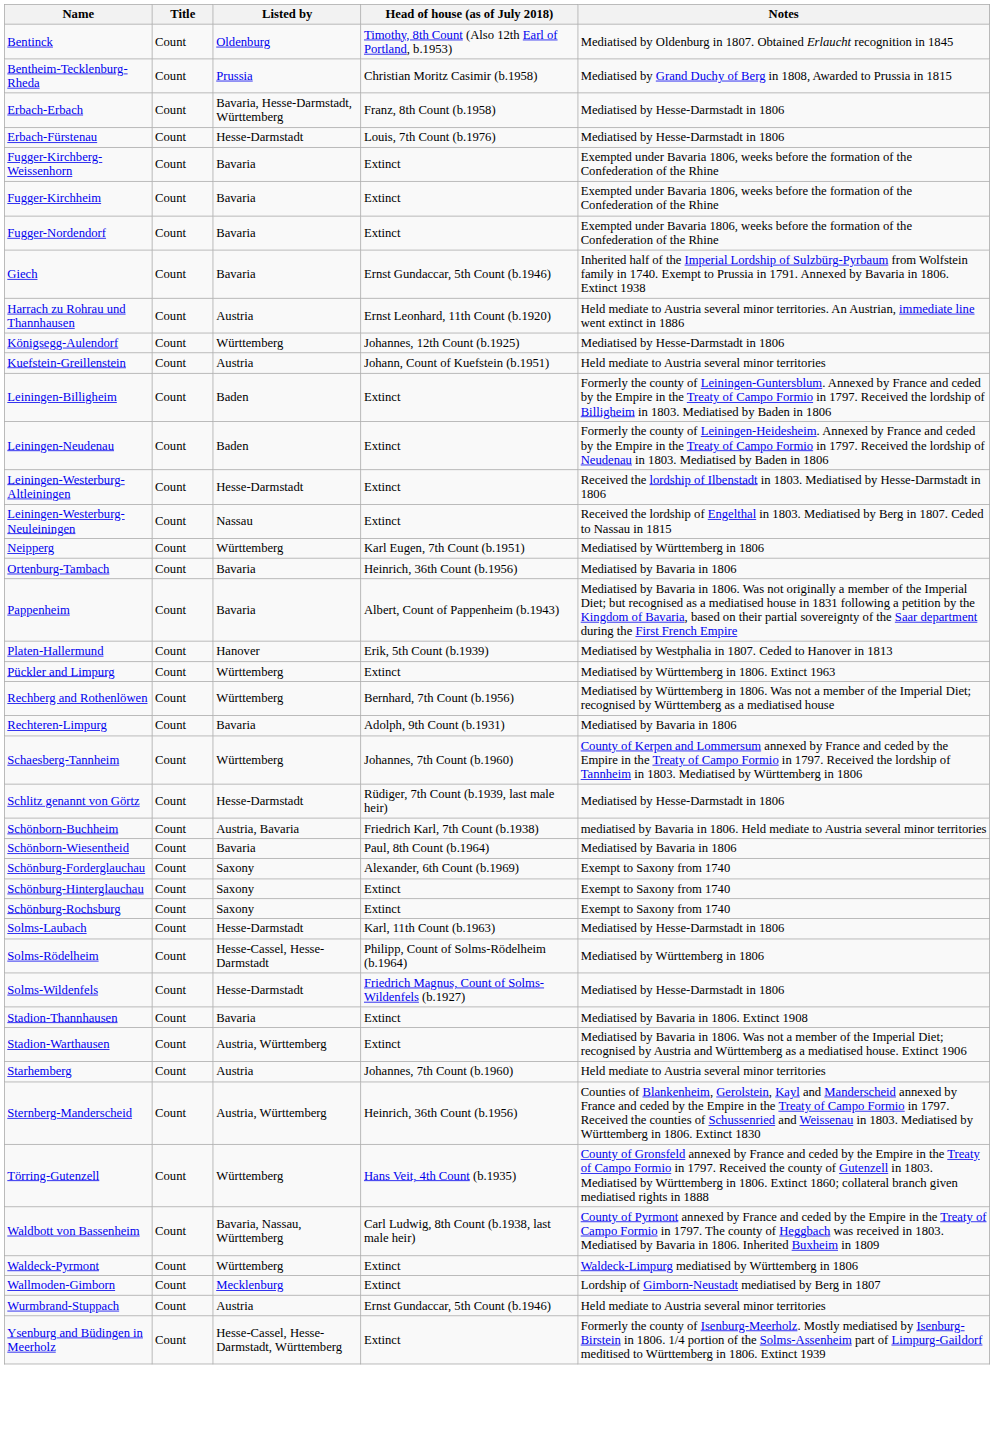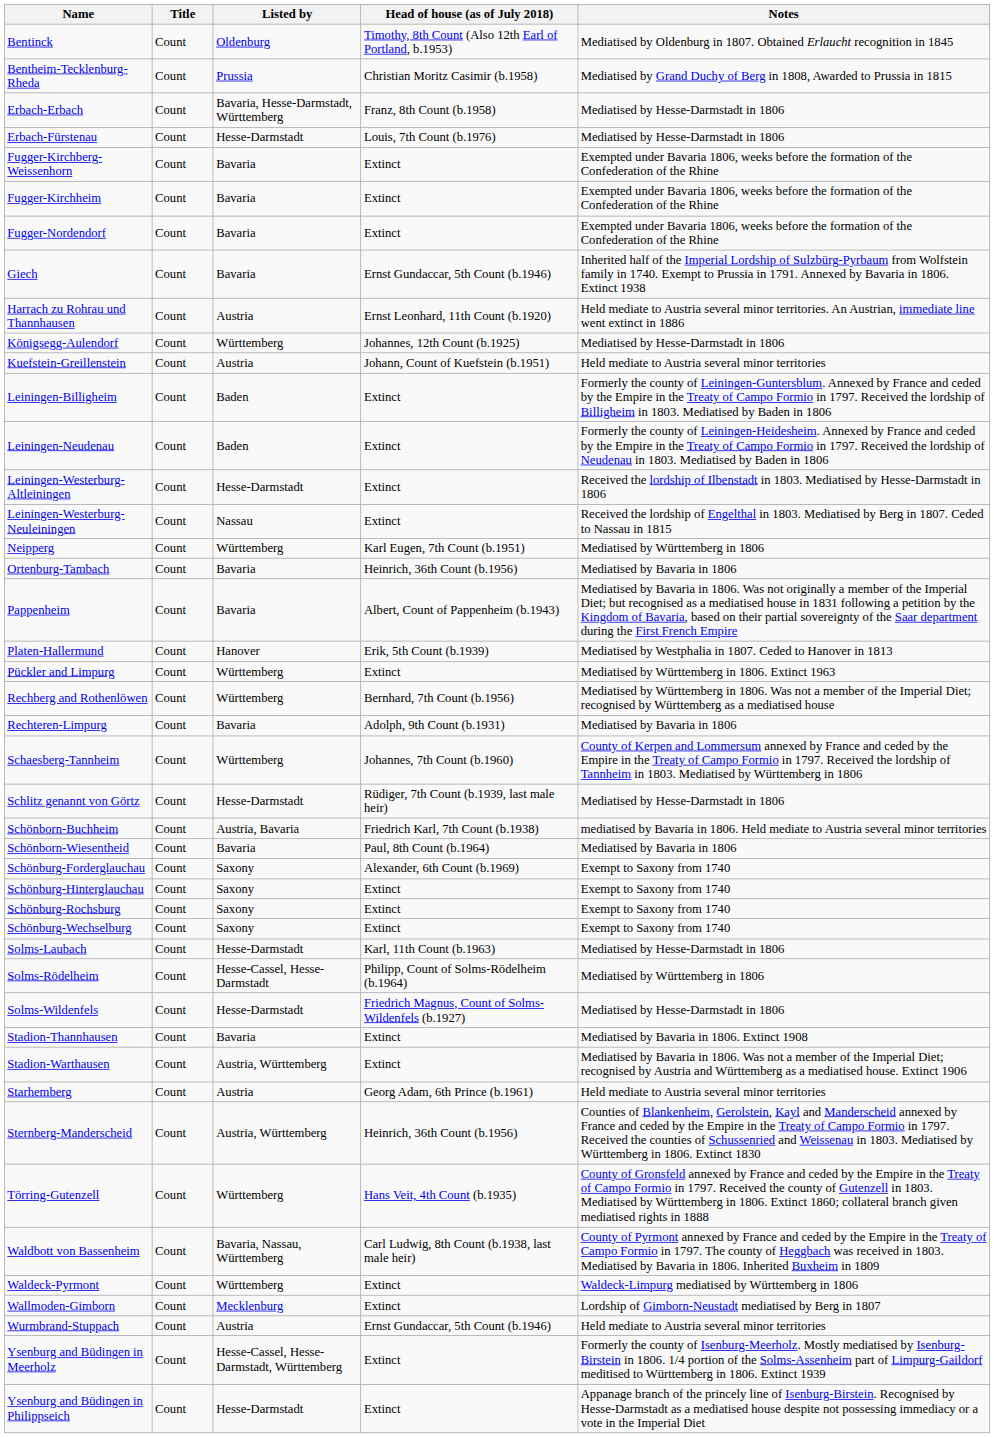 <table class="wikitable">
 <tr>
 <th width=15%>Name</th>
 <th width=70>Title</th>
 <th width=15%>Listed by</th>
 <th width=22%>Head of house (as of July 2018)</th>
 <th>Notes</th>
 </tr>
 <tr>
 <td> <a href='#'>Bentinck</a></td>
 <td>Count</td>
 <td><a href='#'>Oldenburg</a></td>
 <td><a href='#'>Timothy, 8th Count</a> (Also 12th <a href='#'>Earl of Portland</a>, b.1953)</td>
 <td>Mediatised by Oldenburg in 1807. Obtained <em>Erlaucht</em> recognition in 1845</td>
 </tr>
 <tr>
 <td> <a href='#'>Bentheim-Tecklenburg-Rheda</a></td>
 <td>Count</td>
 <td><a href='#'>Prussia</a></td>
 <td>Christian Moritz Casimir (b.1958)</td>
 <td>Mediatised by <a href='#'>Grand Duchy of Berg</a> in 1808, Awarded to Prussia in 1815</td>
 </tr>
 <tr>
 <td> <a href='#'>Erbach-Erbach</a></td>
 <td>Count</td>
 <td>Bavaria, Hesse-Darmstadt, Württemberg</td>
 <td>Franz, 8th Count (b.1958)</td>
 <td>Mediatised by Hesse-Darmstadt in 1806</td>
 </tr>
 <tr>
 <td> <a href='#'>Erbach-Fürstenau</a></td>
 <td>Count</td>
 <td>Hesse-Darmstadt</td>
 <td>Louis, 7th Count (b.1976)</td>
 <td>Mediatised by Hesse-Darmstadt in 1806</td>
 </tr>
 <tr>
 <td> <a href='#'>Fugger-Kirchberg-Weissenhorn</a></td>
 <td>Count</td>
 <td>Bavaria</td>
 <td>Extinct</td>
 <td>Exempted under Bavaria 1806, weeks before the formation of the Confederation of the Rhine</td>
 </tr>
 <tr>
 <td> <a href='#'>Fugger-Kirchheim</a></td>
 <td>Count</td>
 <td>Bavaria</td>
 <td>Extinct</td>
 <td>Exempted under Bavaria 1806, weeks before the formation of the Confederation of the Rhine</td>
 </tr>
 <tr>
 <td> <a href='#'>Fugger-Nordendorf</a></td>
 <td>Count</td>
 <td>Bavaria</td>
 <td>Extinct</td>
 <td>Exempted under Bavaria 1806, weeks before the formation of the Confederation of the Rhine</td>
 </tr>
 <tr>
 <td> <a href='#'>Giech</a></td>
 <td>Count</td>
 <td>Bavaria</td>
 <td>Ernst Gundaccar, 5th Count (b.1946)</td>
 <td>Inherited half of the <a href='#'>Imperial Lordship of Sulzbürg-Pyrbaum</a> from Wolfstein family in 1740. Exempt to Prussia in 1791. Annexed by Bavaria in 1806. Extinct 1938</td>
 </tr>
 <tr>
 <td> <a href='#'>Harrach zu Rohrau und Thannhausen</a></td>
 <td>Count</td>
 <td>Austria</td>
 <td>Ernst Leonhard, 11th Count (b.1920)</td>
 <td>Held mediate to Austria several minor territories. An Austrian, <a href='#'>immediate line</a> went extinct in 1886</td>
 </tr>
 <tr>
 <td> <a href='#'>Königsegg-Aulendorf</a></td>
 <td>Count</td>
 <td>Württemberg</td>
 <td>Johannes, 12th Count (b.1925)</td>
 <td>Mediatised by Hesse-Darmstadt in 1806</td>
 </tr>
 <tr>
 <td> <a href='#'>Kuefstein-Greillenstein</a></td>
 <td>Count</td>
 <td>Austria</td>
 <td>Johann, Count of Kuefstein (b.1951)</td>
 <td>Held mediate to Austria several minor territories</td>
 </tr>
 <tr>
 <td> <a href='#'>Leiningen-Billigheim</a></td>
 <td>Count</td>
 <td>Baden</td>
 <td>Extinct</td>
 <td>Formerly the county of <a href='#'>Leiningen-Guntersblum</a>. Annexed by France and ceded by the Empire in the <a href='#'>Treaty of Campo Formio</a> in 1797. Received the lordship of <a href='#'>Billigheim</a> in 1803. Mediatised by Baden in 1806</td>
 </tr>
 <tr>
 <td> <a href='#'>Leiningen-Neudenau</a></td>
 <td>Count</td>
 <td>Baden</td>
 <td>Extinct</td>
 <td>Formerly the county of <a href='#'>Leiningen-Heidesheim</a>. Annexed by France and ceded by the Empire in the <a href='#'>Treaty of Campo Formio</a> in 1797. Received the lordship of <a href='#'>Neudenau</a> in 1803. Mediatised by Baden in 1806</td>
 </tr>
 <tr>
 <td> <a href='#'>Leiningen-Westerburg-Altleiningen</a></td>
 <td>Count</td>
 <td>Hesse-Darmstadt</td>
 <td>Extinct</td>
 <td>Received the <a href='#'>lordship of Ilbenstadt</a> in 1803. Mediatised by Hesse-Darmstadt in 1806</td>
 </tr>
 <tr>
 <td> <a href='#'>Leiningen-Westerburg-Neuleiningen</a></td>
 <td>Count</td>
 <td>Nassau</td>
 <td>Extinct</td>
 <td>Received the lordship of <a href='#'>Engelthal</a> in 1803. Mediatised by Berg in 1807. Ceded to Nassau in 1815</td>
 </tr>
 <tr>
 <td> <a href='#'>Neipperg</a></td>
 <td>Count</td>
 <td>Württemberg</td>
 <td>Karl Eugen, 7th Count (b.1951)</td>
 <td>Mediatised by Württemberg in 1806</td>
 </tr>
 <tr>
 <td> <a href='#'>Ortenburg-Tambach</a></td>
 <td>Count</td>
 <td>Bavaria</td>
 <td>Heinrich, 36th Count (b.1956)</td>
 <td>Mediatised by Bavaria in 1806</td>
 </tr>
 <tr>
 <td> <a href='#'>Pappenheim</a></td>
 <td>Count</td>
 <td>Bavaria</td>
 <td>Albert, Count of Pappenheim (b.1943)</td>
 <td>Mediatised by Bavaria in 1806. Was not originally a member of the Imperial Diet; but recognised as a mediatised house in 1831 following a petition by the <a href='#'>Kingdom of Bavaria</a>, based on their partial sovereignty of the <a href='#'>Saar department</a> during the <a href='#'>First French Empire</a></td>
 </tr>
 <tr>
 <td> <a href='#'>Platen-Hallermund</a></td>
 <td>Count</td>
 <td>Hanover</td>
 <td>Erik, 5th Count (b.1939)</td>
 <td>Mediatised by Westphalia in 1807. Ceded to Hanover in 1813</td>
 </tr>
 <tr>
 <td> <a href='#'>Pückler and Limpurg</a></td>
 <td>Count</td>
 <td>Württemberg</td>
 <td>Extinct</td>
 <td>Mediatised by Württemberg in 1806. Extinct 1963</td>
 </tr>
 <tr>
 <td> <a href='#'>Rechberg and Rothenlöwen</a></td>
 <td>Count</td>
 <td>Württemberg</td>
 <td>Bernhard, 7th Count (b.1956)</td>
 <td>Mediatised by Württemberg in 1806. Was not a member of the Imperial Diet; recognised by Württemberg as a mediatised house</td>
 </tr>
 <tr>
 <td> <a href='#'>Rechteren-Limpurg</a></td>
 <td>Count</td>
 <td>Bavaria</td>
 <td>Adolph, 9th Count (b.1931)</td>
 <td>Mediatised by Bavaria in 1806</td>
 </tr>
 <tr>
 <td> <a href='#'>Schaesberg-Tannheim</a></td>
 <td>Count</td>
 <td>Württemberg</td>
 <td>Johannes, 7th Count (b.1960)</td>
 <td><a href='#'>County of Kerpen and Lommersum</a> annexed by France and ceded by the Empire in the <a href='#'>Treaty of Campo Formio</a> in 1797. Received the lordship of <a href='#'>Tannheim</a> in 1803. Mediatised by Württemberg in 1806</td>
 </tr>
 <tr>
 <td> <a href='#'>Schlitz genannt von Görtz</a></td>
 <td>Count</td>
 <td>Hesse-Darmstadt</td>
 <td>Rüdiger, 7th Count (b.1939, last male heir)</td>
 <td>Mediatised by Hesse-Darmstadt in 1806</td>
 </tr>
 <tr>
 <td> <a href='#'>Schönborn-Buchheim</a></td>
 <td>Count</td>
 <td>Austria, Bavaria</td>
 <td>Friedrich Karl, 7th Count (b.1938)</td>
 <td>mediatised by Bavaria in 1806. Held mediate to Austria several minor territories</td>
 </tr>
 <tr>
 <td> <a href='#'>Schönborn-Wiesentheid</a></td>
 <td>Count</td>
 <td>Bavaria</td>
 <td>Paul, 8th Count (b.1964)</td>
 <td>Mediatised by Bavaria in 1806</td>
 </tr>
 <tr>
 <td> <a href='#'>Schönburg-Forderglauchau</a></td>
 <td>Count</td>
 <td>Saxony</td>
 <td>Alexander, 6th Count (b.1969)</td>
 <td>Exempt to Saxony from 1740</td>
 </tr>
 <tr>
 <td> <a href='#'>Schönburg-Hinterglauchau</a></td>
 <td>Count</td>
 <td>Saxony</td>
 <td>Extinct</td>
 <td>Exempt to Saxony from 1740</td>
 </tr>
 <tr>
 <td> <a href='#'>Schönburg-Rochsburg</a></td>
 <td>Count</td>
 <td>Saxony</td>
 <td>Extinct</td>
 <td>Exempt to Saxony from 1740</td>
 </tr>
 <tr>
+<td> <a href='#'>Schönburg-Wechselburg</a></td>
+<td>Count</td>
+<td>Saxony</td>
+<td>Extinct</td>
+<td>Exempt to Saxony from 1740</td>
+</tr>
+<tr>
 <td> <a href='#'>Solms-Laubach</a></td>
 <td>Count</td>
 <td>Hesse-Darmstadt</td>
 <td>Karl, 11th Count (b.1963)</td>
 <td>Mediatised by Hesse-Darmstadt in 1806</td>
 </tr>
 <tr>
 <td> <a href='#'>Solms-Rödelheim</a></td>
 <td>Count</td>
 <td>Hesse-Cassel, Hesse-Darmstadt</td>
 <td>Philipp, Count of Solms-Rödelheim (b.1964)</td>
 <td>Mediatised by Württemberg in 1806</td>
 </tr>
 <tr>
 <td> <a href='#'>Solms-Wildenfels</a></td>
 <td>Count</td>
 <td>Hesse-Darmstadt</td>
 <td><a href='#'>Friedrich Magnus, Count of Solms-Wildenfels</a> (b.1927)</td>
 <td>Mediatised by Hesse-Darmstadt in 1806</td>
 </tr>
 <tr>
 <td> <a href='#'>Stadion-Thannhausen</a></td>
 <td>Count</td>
 <td>Bavaria</td>
 <td>Extinct</td>
 <td>Mediatised by Bavaria in 1806. Extinct 1908</td>
 </tr>
 <tr>
 <td> <a href='#'>Stadion-Warthausen</a></td>
 <td>Count</td>
 <td>Austria, Württemberg</td>
 <td>Extinct</td>
 <td>Mediatised by Bavaria in 1806. Was not a member of the Imperial Diet; recognised by Austria and Württemberg as a mediatised house. Extinct 1906</td>
 </tr>
 <tr>
 <td> <a href='#'>Starhemberg</a></td>
 <td>Count</td>
 <td>Austria</td>
-<td>Johannes, 7th Count (b.1960)</td>
+<td>Georg Adam, 6th Prince (b.1961)</td>
 <td>Held mediate to Austria several minor territories</td>
 </tr>
 <tr>
 <td> <a href='#'>Sternberg-Manderscheid</a></td>
 <td>Count</td>
 <td>Austria, Württemberg</td>
 <td>Heinrich, 36th Count (b.1956)</td>
 <td>Counties of <a href='#'>Blankenheim</a>, <a href='#'>Gerolstein</a>, <a href='#'>Kayl</a> and <a href='#'>Manderscheid</a> annexed by France and ceded by the Empire in the <a href='#'>Treaty of Campo Formio</a> in 1797. Received the counties of <a href='#'>Schussenried</a> and <a href='#'>Weissenau</a> in 1803. Mediatised by Württemberg in 1806. Extinct 1830</td>
 </tr>
 <tr>
 <td> <a href='#'>Törring-Gutenzell</a></td>
 <td>Count</td>
 <td>Württemberg</td>
 <td><a href='#'>Hans Veit, 4th Count</a> (b.1935)</td>
 <td><a href='#'>County of Gronsfeld</a> annexed by France and ceded by the Empire in the <a href='#'>Treaty of Campo Formio</a> in 1797. Received the county of <a href='#'>Gutenzell</a> in 1803. Mediatised by Württemberg in 1806. Extinct 1860; collateral branch given mediatised rights in 1888</td>
 </tr>
 <tr>
 <td> <a href='#'>Waldbott von Bassenheim</a></td>
 <td>Count</td>
 <td>Bavaria, Nassau, Württemberg</td>
 <td>Carl Ludwig, 8th Count (b.1938, last male heir)</td>
 <td><a href='#'>County of Pyrmont</a> annexed by France and ceded by the Empire in the <a href='#'>Treaty of Campo Formio</a> in 1797. The county of <a href='#'>Heggbach</a> was received in 1803. Mediatised by Bavaria in 1806. Inherited <a href='#'>Buxheim</a> in 1809</td>
 </tr>
 <tr>
 <td> <a href='#'>Waldeck-Pyrmont</a></td>
 <td>Count</td>
 <td>Württemberg</td>
 <td>Extinct</td>
 <td><a href='#'>Waldeck-Limpurg</a> mediatised by Württemberg in 1806</td>
 </tr>
 <tr>
 <td> <a href='#'>Wallmoden-Gimborn</a></td>
 <td>Count</td>
 <td><a href='#'>Mecklenburg</a></td>
 <td>Extinct</td>
 <td>Lordship of <a href='#'>Gimborn-Neustadt</a> mediatised by Berg in 1807</td>
 </tr>
 <tr>
 <td> <a href='#'>Wurmbrand-Stuppach</a></td>
 <td>Count</td>
 <td>Austria</td>
 <td>Ernst Gundaccar, 5th Count (b.1946)</td>
 <td>Held mediate to Austria several minor territories</td>
 </tr>
 <tr>
 <td> <a href='#'>Ysenburg and Büdingen in Meerholz</a></td>
 <td>Count</td>
 <td>Hesse-Cassel, Hesse-Darmstadt, Württemberg</td>
 <td>Extinct</td>
 <td>Formerly the county of <a href='#'>Isenburg-Meerholz</a>. Mostly mediatised by <a href='#'>Isenburg-Birstein</a> in 1806. 1/4 portion of the <a href='#'>Solms-Assenheim</a> part of <a href='#'>Limpurg-Gaildorf</a> meditised to Württemberg in 1806. Extinct 1939</td>
 </tr>
+<tr>
+<td> <a href='#'>Ysenburg and Büdingen in Philippseich</a></td>
+<td>Count</td>
+<td>Hesse-Darmstadt</td>
+<td>Extinct</td>
+<td>Appanage branch of the princely line of <a href='#'>Isenburg-Birstein</a>. Recognised by Hesse-Darmstadt as a mediatised house despite not possessing immediacy or a vote in the Imperial Diet</td>
+</tr>
 </table>
